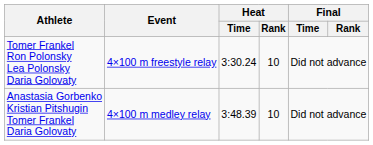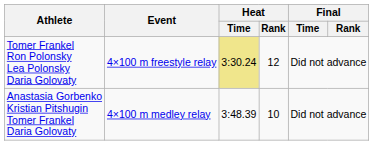 <table class="wikitable" style="text-align:center; font-size:90%">
 <tr>
 <th rowspan=2>Athlete</th>
 <th rowspan=2>Event</th>
 <th colspan=2>Heat</th>
 <th colspan=2>Final</th>
 </tr>
 <tr style="font-size:95%">
 <th>Time</th>
 <th>Rank</th>
 <th>Time</th>
 <th>Rank</th>
 </tr>
 <tr>
 <td align=left><a href='#'>Tomer Frankel</a><br><a href='#'>Ron Polonsky</a><br><a href='#'>Lea Polonsky</a><br><a href='#'>Daria Golovaty</a></td>
 <td align=left><a href='#'>4×100 m freestyle relay</a></td>
-<td>3:30.24</td>
-<td>10</td>
+<td style="background: khaki;">3:30.24</td>
+<td>12</td>
 <td colspan=2>Did not advance</td>
 </tr>
 <tr>
 <td align=left><a href='#'>Anastasia Gorbenko</a><br><a href='#'>Kristian Pitshugin</a><br><a href='#'>Tomer Frankel</a><br><a href='#'>Daria Golovaty</a></td>
 <td align=left><a href='#'>4×100 m medley relay</a></td>
 <td>3:48.39</td>
 <td>10</td>
 <td colspan=2>Did not advance</td>
 </tr>
 </table>
